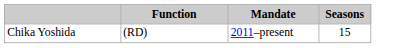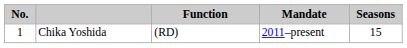 <table class="wikitable plainrowheaders" style="background:#fff; font-size:86%; line-height:16px; border:grey solid 1px; border-collapse:collapse;">
 <tr style="background:#ccc; text-align:center;">
+<th style="background:#ccc;" width=30>No.</th>
 <th style="background:#ccc;" width=130></th>
 <th style="background:#ccc;" width=120>Function</th>
 <th style="background:#ccc;" width=100>Mandate</th>
 <th style="background:#ccc;" width=55>Seasons</th>
 </tr>
 <tr>
+<td align=center>1</td>
 <td> Chika Yoshida</td>
 <td> (RD)</td>
 <td><a href='#'>2011</a>–present</td>
 <td align=center>15</td>
 </tr>
 </table>
